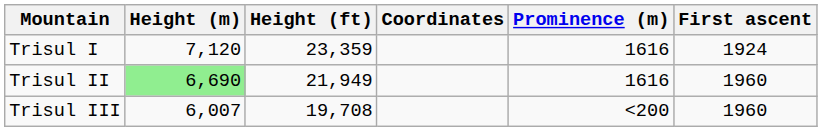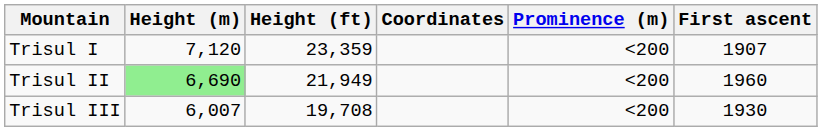 <table class="wikitable">
 <tr>
 <th>Mountain</th>
 <th>Height (m)</th>
 <th>Height (ft)</th>
 <th>Coordinates</th>
 <th><a href='#'>Prominence</a> (m)</th>
 <th>First ascent</th>
 </tr>
 <tr>
 <td>Trisul I</td>
 <td align="right">7,120</td>
 <td align="right">23,359</td>
 <td></td>
-<td align="right">1616</td>
-<td align="center">1924</td>
+<td align="right"><200</td>
+<td align="center">1907</td>
 </tr>
 <tr>
 <td>Trisul II</td>
 <td align="right" style="background: lightgreen;">6,690</td>
 <td align="right">21,949</td>
 <td></td>
-<td align="right">1616</td>
+<td align="right"><200</td>
 <td align="center">1960</td>
 </tr>
 <tr>
 <td>Trisul III</td>
 <td align="right">6,007</td>
 <td align="right">19,708</td>
 <td></td>
 <td align="right"><200</td>
-<td align="center">1960</td>
+<td align="center">1930</td>
 </tr>
 </table>
